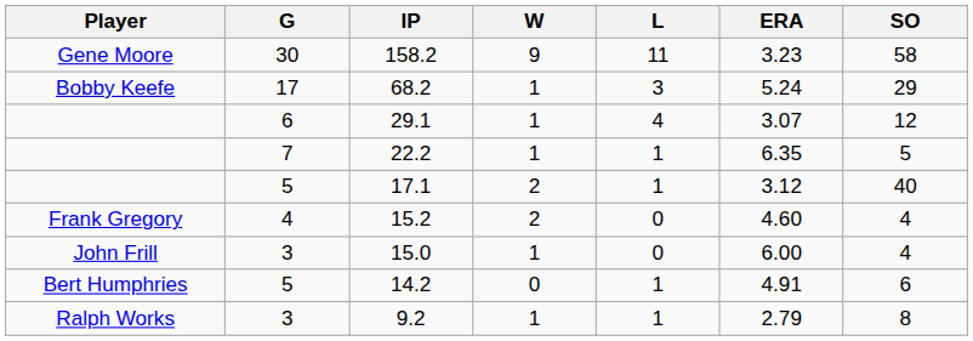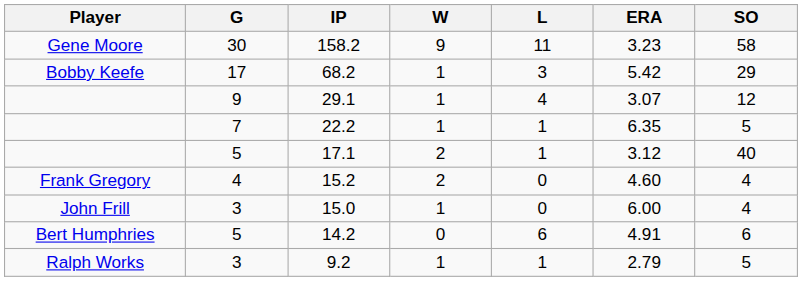 <table class="wikitable sortable">
 <tr>
 <th bgcolor="#DDDDFF" width="16%">Player</th>
 <th bgcolor="#DDDDFF" width="9%">G</th>
 <th bgcolor="#DDDDFF" width="9%">IP</th>
 <th bgcolor="#DDDDFF" width="9%">W</th>
 <th bgcolor="#DDDDFF" width="9%">L</th>
 <th bgcolor="#DDDDFF" width="9%">ERA</th>
 <th bgcolor="#DDDDFF" width="9%">SO</th>
 </tr>
 <tr align="center">
 <td><a href='#'>Gene Moore</a></td>
 <td>30</td>
 <td>158.2</td>
 <td>9</td>
 <td>11</td>
 <td>3.23</td>
 <td>58</td>
 </tr>
 <tr align=center>
 <td><a href='#'>Bobby Keefe</a></td>
 <td>17</td>
 <td>68.2</td>
 <td>1</td>
 <td>3</td>
-<td>5.24</td>
+<td>5.42</td>
 <td>29</td>
 </tr>
 <tr align=center>
 <td></td>
-<td>6</td>
+<td>9</td>
 <td>29.1</td>
 <td>1</td>
 <td>4</td>
 <td>3.07</td>
 <td>12</td>
 </tr>
 <tr align="center">
 <td></td>
 <td>7</td>
 <td>22.2</td>
 <td>1</td>
 <td>1</td>
 <td>6.35</td>
 <td>5</td>
 </tr>
 <tr align="center">
 <td></td>
 <td>5</td>
 <td>17.1</td>
 <td>2</td>
 <td>1</td>
 <td>3.12</td>
 <td>40</td>
 </tr>
 <tr align="center">
 <td><a href='#'>Frank Gregory</a></td>
 <td>4</td>
 <td>15.2</td>
 <td>2</td>
 <td>0</td>
 <td>4.60</td>
 <td>4</td>
 </tr>
 <tr align=center>
 <td><a href='#'>John Frill</a></td>
 <td>3</td>
 <td>15.0</td>
 <td>1</td>
 <td>0</td>
 <td>6.00</td>
 <td>4</td>
 </tr>
 <tr align=center>
 <td><a href='#'>Bert Humphries</a></td>
 <td>5</td>
 <td>14.2</td>
 <td>0</td>
-<td>1</td>
+<td>6</td>
 <td>4.91</td>
 <td>6</td>
 </tr>
 <tr align=center>
 <td><a href='#'>Ralph Works</a></td>
 <td>3</td>
 <td>9.2</td>
 <td>1</td>
 <td>1</td>
 <td>2.79</td>
-<td>8</td>
+<td>5</td>
 </tr>
 </table>
